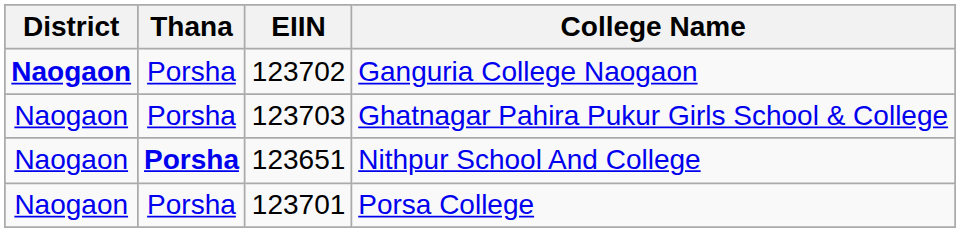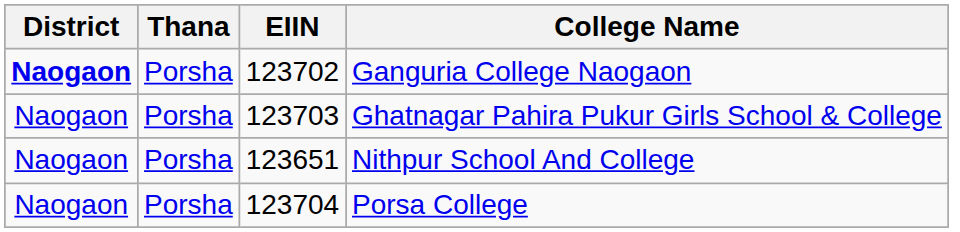 <table class="wikitable">
 <tr>
 <th style="text-align: center;">District</th>
 <th style="text-align: center;">Thana</th>
 <th style="text-align: center;">EIIN</th>
 <th style="text-align: center;">College Name</th>
 </tr>
 <tr>
 <td style="text-align: center;"><strong><a href='#'>Naogaon</a></strong></td>
 <td style="text-align: center;"><a href='#'>Porsha</a></td>
 <td style="text-align: center;">123702</td>
 <td><a href='#'>Ganguria College Naogaon</a></td>
 </tr>
 <tr>
 <td style="text-align: center;"><a href='#'>Naogaon</a></td>
 <td style="text-align: center;"><a href='#'>Porsha</a></td>
 <td style="text-align: center;">123703</td>
 <td><a href='#'>Ghatnagar Pahira Pukur Girls School & College</a></td>
 </tr>
 <tr>
 <td style="text-align: center;"><a href='#'>Naogaon</a></td>
-<td style="text-align: center;"><strong><a href='#'>Porsha</a></strong></td>
+<td style="text-align: center;"><a href='#'>Porsha</a></td>
 <td style="text-align: center;">123651</td>
 <td><a href='#'>Nithpur School And College</a></td>
 </tr>
 <tr>
 <td style="text-align: center;"><a href='#'>Naogaon</a></td>
 <td style="text-align: center;"><a href='#'>Porsha</a></td>
-<td style="text-align: center;">123701</td>
+<td style="text-align: center;">123704</td>
 <td><a href='#'>Porsa College</a></td>
 </tr>
 </table>
